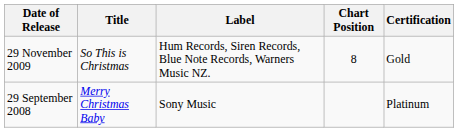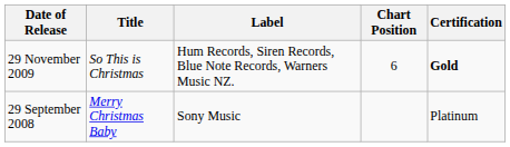 <table class="wikitable">
 <tr>
 <th>Date of Release</th>
 <th>Title</th>
 <th>Label</th>
 <th>Chart Position</th>
 <th>Certification</th>
 </tr>
 <tr>
 <td>29 November 2009</td>
 <td><em>So This is Christmas</em></td>
 <td>Hum Records, Siren Records, Blue Note Records, Warners Music NZ.</td>
-<td align="center">8</td>
-<td>Gold</td>
+<td align="center">6</td>
+<td><strong>Gold</strong></td>
 </tr>
 <tr>
 <td>29 September 2008</td>
 <td><em><a href='#'>Merry Christmas Baby</a></em></td>
 <td>Sony Music</td>
 <td></td>
 <td>Platinum</td>
 </tr>
 </table>
